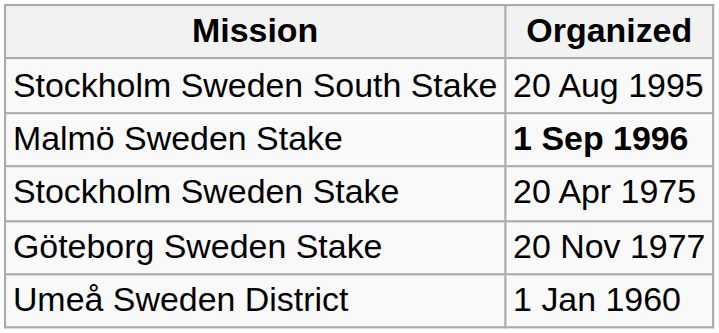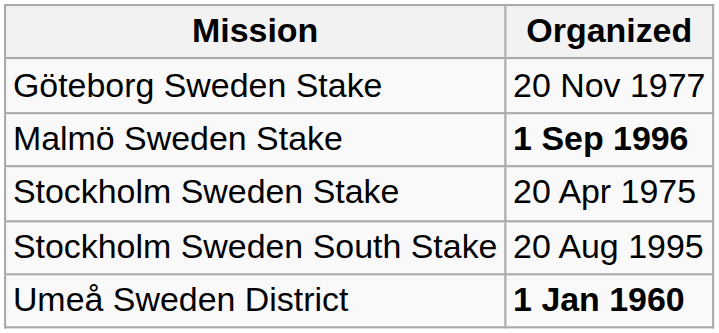 <table class="wikitable sortable">
 <tr>
 <th>Mission</th>
 <th data-sort-type=date>Organized</th>
 </tr>
 <tr>
-<td>Stockholm Sweden South Stake</td>
-<td>20 Aug 1995</td>
+<td>Göteborg Sweden Stake</td>
+<td>20 Nov 1977</td>
 </tr>
 <tr>
 <td>Malmö Sweden Stake</td>
 <td><strong>1 Sep 1996</strong></td>
 </tr>
 <tr>
 <td>Stockholm Sweden Stake</td>
 <td>20 Apr 1975</td>
 </tr>
 <tr>
-<td>Göteborg Sweden Stake</td>
-<td>20 Nov 1977</td>
+<td>Stockholm Sweden South Stake</td>
+<td>20 Aug 1995</td>
 </tr>
 <tr>
 <td>Umeå Sweden District</td>
-<td>1 Jan 1960</td>
+<td><strong>1 Jan 1960</strong></td>
 </tr>
 </table>
